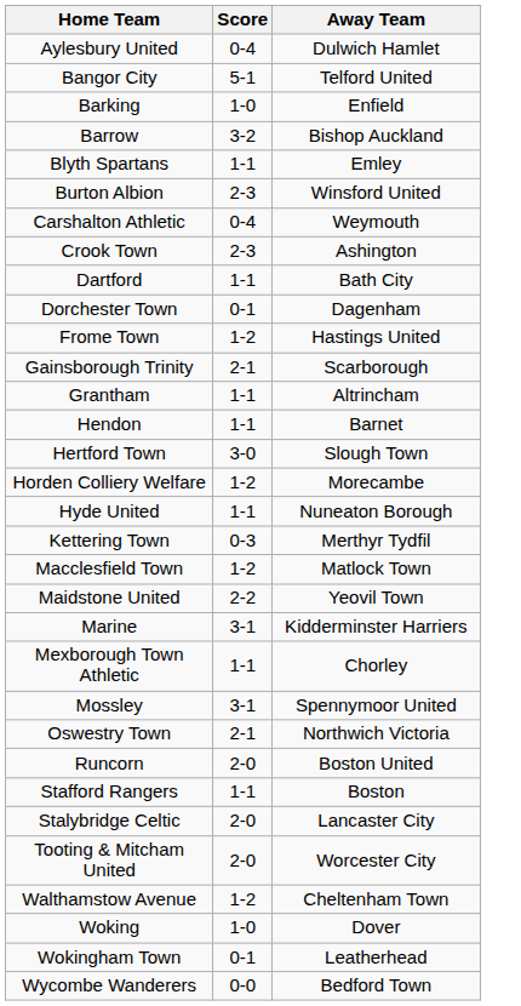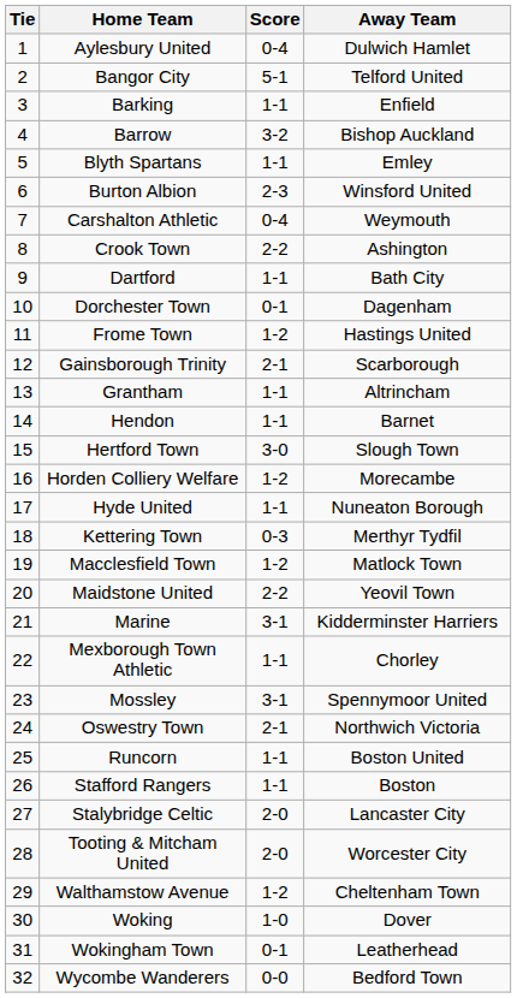 <table class="wikitable" style="text-align:center;">
 <tr>
+<th width=20>Tie</th>
 <th width=175>Home Team</th>
 <th width=20>Score</th>
 <th width=175>Away Team</th>
 </tr>
 <tr>
+<td>1</td>
 <td>Aylesbury United</td>
 <td>0-4</td>
 <td>Dulwich Hamlet</td>
 </tr>
 <tr>
+<td>2</td>
 <td>Bangor City</td>
 <td>5-1</td>
 <td>Telford United</td>
 </tr>
 <tr>
+<td>3</td>
 <td>Barking</td>
-<td>1-0</td>
+<td>1-1</td>
 <td>Enfield</td>
 </tr>
 <tr>
+<td>4</td>
 <td>Barrow</td>
 <td>3-2</td>
 <td>Bishop Auckland</td>
 </tr>
 <tr>
+<td>5</td>
 <td>Blyth Spartans</td>
 <td>1-1</td>
 <td>Emley</td>
 </tr>
 <tr>
+<td>6</td>
 <td>Burton Albion</td>
 <td>2-3</td>
 <td>Winsford United</td>
 </tr>
 <tr>
+<td>7</td>
 <td>Carshalton Athletic</td>
 <td>0-4</td>
 <td>Weymouth</td>
 </tr>
 <tr>
+<td>8</td>
 <td>Crook Town</td>
-<td>2-3</td>
+<td>2-2</td>
 <td>Ashington</td>
 </tr>
 <tr>
+<td>9</td>
 <td>Dartford</td>
 <td>1-1</td>
 <td>Bath City</td>
 </tr>
 <tr>
+<td>10</td>
 <td>Dorchester Town</td>
 <td>0-1</td>
 <td>Dagenham</td>
 </tr>
 <tr>
+<td>11</td>
 <td>Frome Town</td>
 <td>1-2</td>
 <td>Hastings United</td>
 </tr>
 <tr>
+<td>12</td>
 <td>Gainsborough Trinity</td>
 <td>2-1</td>
 <td>Scarborough</td>
 </tr>
 <tr>
+<td>13</td>
 <td>Grantham</td>
 <td>1-1</td>
 <td>Altrincham</td>
 </tr>
 <tr>
+<td>14</td>
 <td>Hendon</td>
 <td>1-1</td>
 <td>Barnet</td>
 </tr>
 <tr>
+<td>15</td>
 <td>Hertford Town</td>
 <td>3-0</td>
 <td>Slough Town</td>
 </tr>
 <tr>
+<td>16</td>
 <td>Horden Colliery Welfare</td>
 <td>1-2</td>
 <td>Morecambe</td>
 </tr>
 <tr>
+<td>17</td>
 <td>Hyde United</td>
 <td>1-1</td>
 <td>Nuneaton Borough</td>
 </tr>
 <tr>
+<td>18</td>
 <td>Kettering Town</td>
 <td>0-3</td>
 <td>Merthyr Tydfil</td>
 </tr>
 <tr>
+<td>19</td>
 <td>Macclesfield Town</td>
 <td>1-2</td>
 <td>Matlock Town</td>
 </tr>
 <tr>
+<td>20</td>
 <td>Maidstone United</td>
 <td>2-2</td>
 <td>Yeovil Town</td>
 </tr>
 <tr>
+<td>21</td>
 <td>Marine</td>
 <td>3-1</td>
 <td>Kidderminster Harriers</td>
 </tr>
 <tr>
+<td>22</td>
 <td>Mexborough Town Athletic</td>
 <td>1-1</td>
 <td>Chorley</td>
 </tr>
 <tr>
+<td>23</td>
 <td>Mossley</td>
 <td>3-1</td>
 <td>Spennymoor United</td>
 </tr>
 <tr>
+<td>24</td>
 <td>Oswestry Town</td>
 <td>2-1</td>
 <td>Northwich Victoria</td>
 </tr>
 <tr>
+<td>25</td>
 <td>Runcorn</td>
-<td>2-0</td>
+<td>1-1</td>
 <td>Boston United</td>
 </tr>
 <tr>
+<td>26</td>
 <td>Stafford Rangers</td>
 <td>1-1</td>
 <td>Boston</td>
 </tr>
 <tr>
+<td>27</td>
 <td>Stalybridge Celtic</td>
 <td>2-0</td>
 <td>Lancaster City</td>
 </tr>
 <tr>
+<td>28</td>
 <td>Tooting & Mitcham United</td>
 <td>2-0</td>
 <td>Worcester City</td>
 </tr>
 <tr>
+<td>29</td>
 <td>Walthamstow Avenue</td>
 <td>1-2</td>
 <td>Cheltenham Town</td>
 </tr>
 <tr>
+<td>30</td>
 <td>Woking</td>
 <td>1-0</td>
 <td>Dover</td>
 </tr>
 <tr>
+<td>31</td>
 <td>Wokingham Town</td>
 <td>0-1</td>
 <td>Leatherhead</td>
 </tr>
 <tr>
+<td>32</td>
 <td>Wycombe Wanderers</td>
 <td>0-0</td>
 <td>Bedford Town</td>
 </tr>
 </table>
